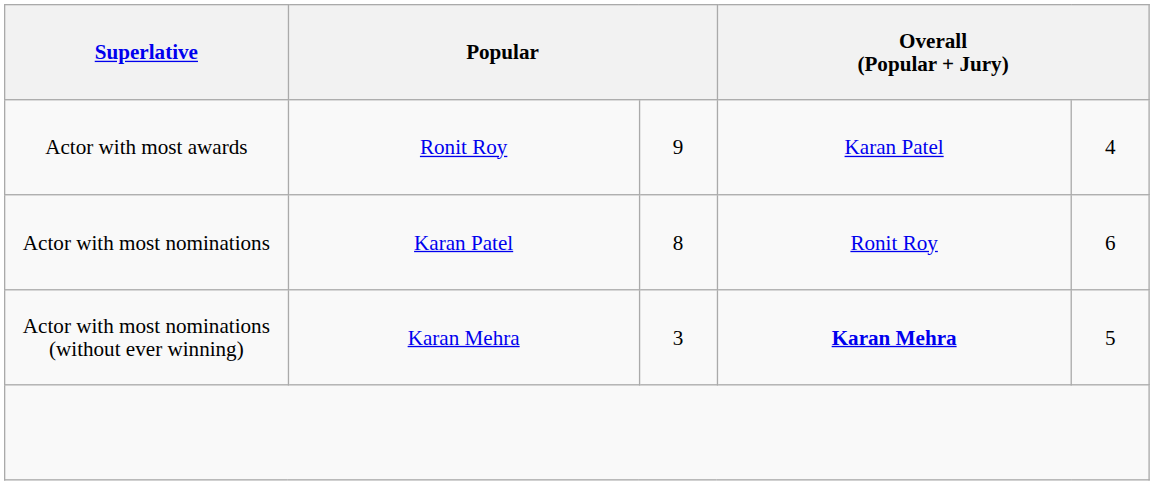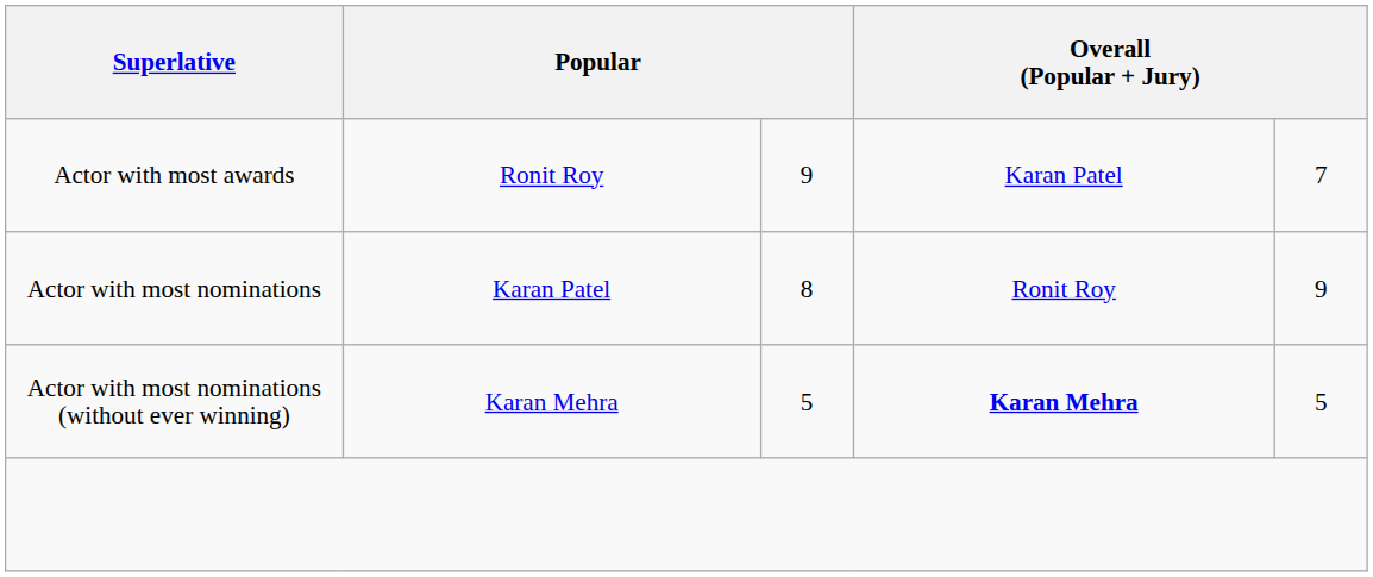 <table class="wikitable" style="text-align: center">
 <tr style="height:4.5em;">
 <th style="width:350px;"><a href='#'>Superlative</a></th>
 <th colspan="2" style="width:600px;">Popular</th>
 <th colspan="2" style="width:600px;">Overall<br>(Popular + Jury)</th>
 </tr>
 <tr style="height:4.5em;">
 <td style="width:350px;">Actor with most awards</td>
 <td style="width:500px;"><a href='#'>Ronit Roy</a></td>
 <td style="width:100px;">9</td>
 <td style="width:500px;"><a href='#'>Karan Patel</a></td>
-<td style="width:100px;">4</td>
+<td style="width:100px;">7</td>
 </tr>
 <tr style="height:4.5em;">
 <td>Actor with most nominations</td>
 <td style="width:500px;"><a href='#'>Karan Patel</a></td>
 <td style="width:100px;">8</td>
 <td style="width:500px;"><a href='#'>Ronit Roy</a></td>
-<td style="width:100px;">6</td>
+<td style="width:100px;">9</td>
 </tr>
 <tr style="height:4.5em;">
 <td>Actor with most nominations<br>(without ever winning)</td>
 <td style="width:500px;"><a href='#'>Karan Mehra</a></td>
-<td style="width:100px;">3</td>
+<td style="width:100px;">5</td>
 <td style="width:500px;"><strong><a href='#'>Karan Mehra</a></strong></td>
 <td style="width:100px;">5</td>
 </tr>
 <tr style="height:4.5em;">
 </tr>
 </table>
